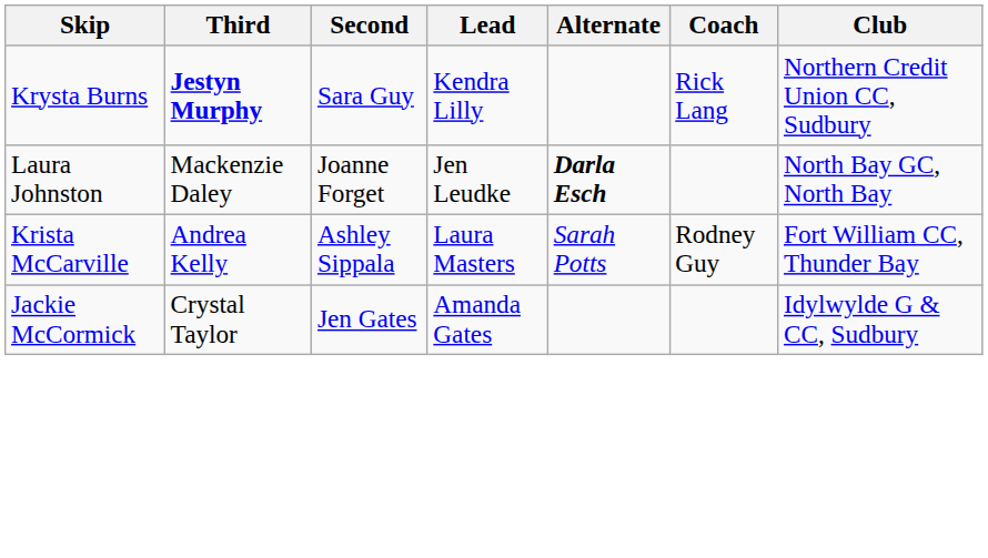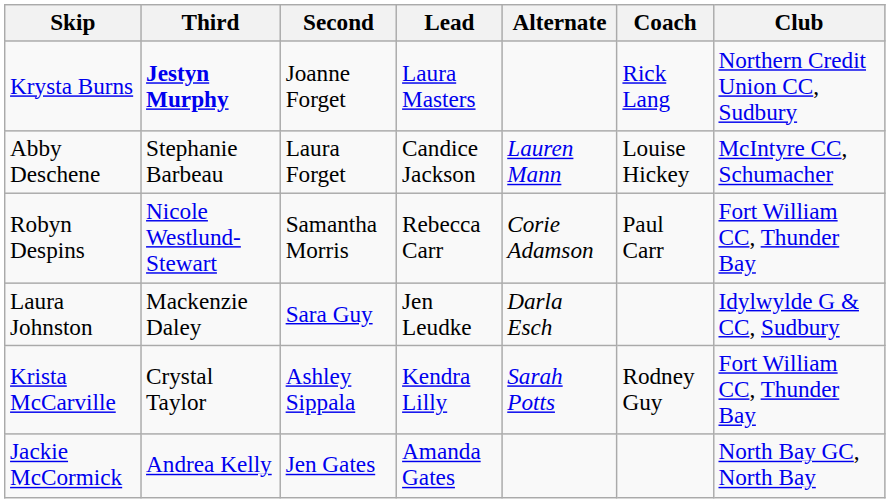 <table class="wikitable">
 <tr>
 <th scope="col">Skip</th>
 <th scope="col">Third</th>
 <th scope="col">Second</th>
 <th scope="col">Lead</th>
 <th scope="col">Alternate</th>
 <th scope="col">Coach</th>
 <th scope="col">Club</th>
 </tr>
 <tr>
 <td><a href='#'>Krysta Burns</a></td>
 <td><strong><a href='#'>Jestyn Murphy</a></strong></td>
-<td><a href='#'>Sara Guy</a></td>
-<td><a href='#'>Kendra Lilly</a></td>
+<td>Joanne Forget</td>
+<td><a href='#'>Laura Masters</a></td>
 <td></td>
 <td><a href='#'>Rick Lang</a></td>
 <td><a href='#'>Northern Credit Union CC</a>, <a href='#'>Sudbury</a></td>
 </tr>
 <tr>
+<td>Abby Deschene</td>
+<td>Stephanie Barbeau</td>
+<td>Laura Forget</td>
+<td>Candice Jackson</td>
+<td><em><a href='#'>Lauren Mann</a></em></td>
+<td>Louise Hickey</td>
+<td><a href='#'>McIntyre CC</a>, <a href='#'>Schumacher</a></td>
+</tr>
+<tr>
+<td>Robyn Despins</td>
+<td><a href='#'>Nicole Westlund-Stewart</a></td>
+<td>Samantha Morris</td>
+<td>Rebecca Carr</td>
+<td><em>Corie Adamson</em></td>
+<td>Paul Carr</td>
+<td><a href='#'>Fort William CC</a>, <a href='#'>Thunder Bay</a></td>
+</tr>
+<tr>
 <td>Laura Johnston</td>
 <td>Mackenzie Daley</td>
-<td>Joanne Forget</td>
+<td><a href='#'>Sara Guy</a></td>
 <td>Jen Leudke</td>
-<td><strong><em>Darla Esch</em></strong></td>
+<td><em>Darla Esch</em></td>
 <td></td>
-<td><a href='#'>North Bay GC</a>, <a href='#'>North Bay</a></td>
+<td><a href='#'>Idylwylde G & CC</a>, <a href='#'>Sudbury</a></td>
 </tr>
 <tr>
 <td><a href='#'>Krista McCarville</a></td>
-<td><a href='#'>Andrea Kelly</a></td>
+<td>Crystal Taylor</td>
 <td><a href='#'>Ashley Sippala</a></td>
-<td><a href='#'>Laura Masters</a></td>
+<td><a href='#'>Kendra Lilly</a></td>
 <td><em><a href='#'>Sarah Potts</a></em></td>
 <td>Rodney Guy</td>
 <td><a href='#'>Fort William CC</a>, <a href='#'>Thunder Bay</a></td>
 </tr>
 <tr>
 <td><a href='#'>Jackie McCormick</a></td>
-<td>Crystal Taylor</td>
+<td><a href='#'>Andrea Kelly</a></td>
 <td><a href='#'>Jen Gates</a></td>
 <td><a href='#'>Amanda Gates</a></td>
 <td></td>
 <td></td>
-<td><a href='#'>Idylwylde G & CC</a>, <a href='#'>Sudbury</a></td>
+<td><a href='#'>North Bay GC</a>, <a href='#'>North Bay</a></td>
 </tr>
 </table>
